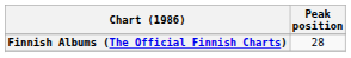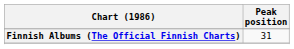 <table class="wikitable sortable plainrowheaders">
 <tr>
 <th>Chart (1986)</th>
 <th>Peak<br>position</th>
 </tr>
 <tr>
 </tr>
 <tr>
 <th scope="row">Finnish Albums (<a href='#'>The Official Finnish Charts</a>)</th>
-<td align="center">28</td>
+<td align="center">31</td>
 </tr>
 <tr>
 </tr>
 <tr>
 </tr>
 <tr>
 </tr>
 </table>
